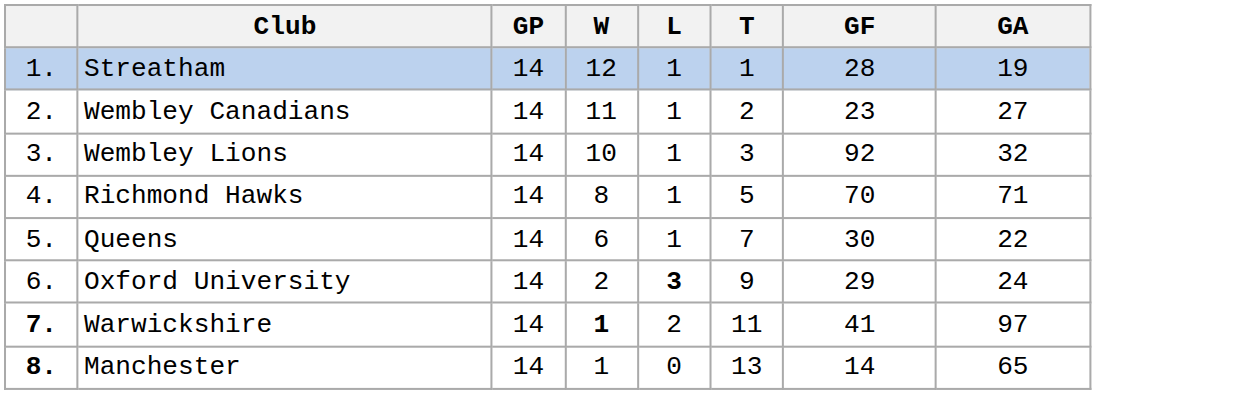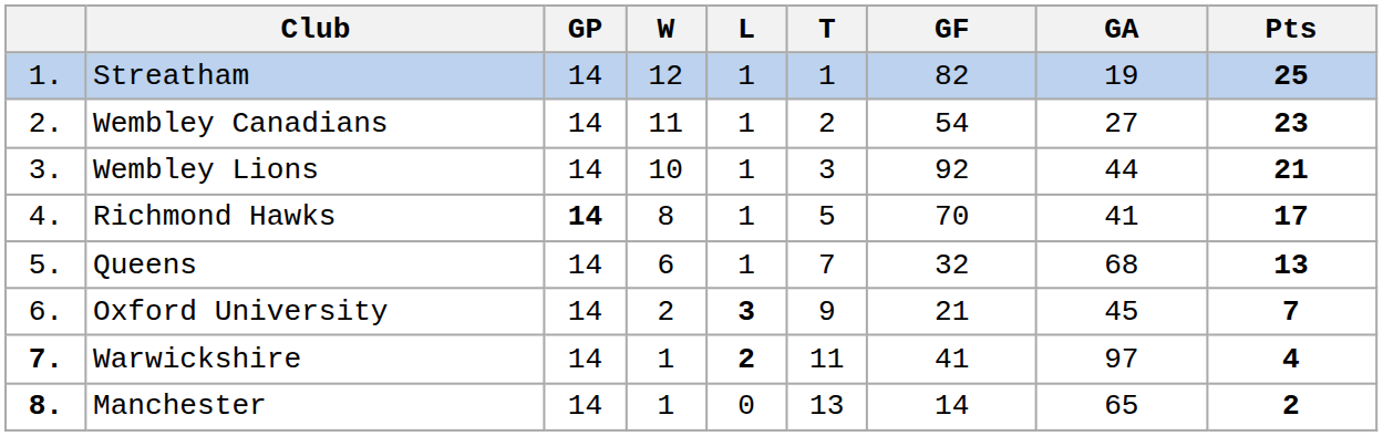 <table class="wikitable">
 <tr>
 <th width="30"></th>
 <th width="200">Club</th>
 <th width="30">GP</th>
 <th width="30">W</th>
 <th width="30">L</th>
 <th width="30">T</th>
 <th width="70">GF</th>
 <th width="70">GA</th>
+<th width="70">Pts</th>
 </tr>
 <tr bgcolor="#BCD2EE" align="center">
 <td>1.</td>
 <td align="left">Streatham</td>
 <td>14</td>
 <td>12</td>
 <td>1</td>
 <td>1</td>
-<td>28</td>
+<td>82</td>
 <td>19</td>
+<td><strong>25</strong></td>
 </tr>
 <tr bgcolor="#FFFFFF" align="center">
 <td>2.</td>
 <td align="left">Wembley Canadians</td>
 <td>14</td>
 <td>11</td>
 <td>1</td>
 <td>2</td>
-<td>23</td>
+<td>54</td>
 <td>27</td>
+<td><strong>23</strong></td>
 </tr>
 <tr bgcolor="#FFFFFF" align="center">
 <td>3.</td>
 <td align="left">Wembley Lions</td>
 <td>14</td>
 <td>10</td>
 <td>1</td>
 <td>3</td>
 <td>92</td>
-<td>32</td>
+<td>44</td>
+<td><strong>21</strong></td>
 </tr>
 <tr bgcolor="#FFFFFF" align="center">
 <td>4.</td>
 <td align="left">Richmond Hawks</td>
-<td>14</td>
+<td><strong>14</strong></td>
 <td>8</td>
 <td>1</td>
 <td>5</td>
 <td>70</td>
-<td>71</td>
+<td>41</td>
+<td><strong>17</strong></td>
 </tr>
 <tr bgcolor="#FFFFFF" align="center">
 <td>5.</td>
 <td align="left">Queens</td>
 <td>14</td>
 <td>6</td>
 <td>1</td>
 <td>7</td>
-<td>30</td>
-<td>22</td>
+<td>32</td>
+<td>68</td>
+<td><strong>13</strong></td>
 </tr>
 <tr bgcolor="#FFFFFF" align="center">
 <td>6.</td>
 <td align="left">Oxford University</td>
 <td>14</td>
 <td>2</td>
 <td><strong>3</strong></td>
 <td>9</td>
-<td>29</td>
-<td>24</td>
+<td>21</td>
+<td>45</td>
+<td><strong>7</strong></td>
 </tr>
 <tr bgcolor="#FFFFFF" align="center">
 <td><strong>7.</strong></td>
 <td align="left">Warwickshire</td>
 <td>14</td>
-<td><strong>1</strong></td>
-<td>2</td>
+<td>1</td>
+<td><strong>2</strong></td>
 <td>11</td>
 <td>41</td>
 <td>97</td>
+<td><strong>4</strong></td>
 </tr>
 <tr bgcolor="#FFFFFF" align="center">
 <td><strong>8.</strong></td>
 <td align="left">Manchester</td>
 <td>14</td>
 <td>1</td>
 <td>0</td>
 <td>13</td>
 <td>14</td>
 <td>65</td>
+<td><strong>2</strong></td>
 </tr>
 </table>
